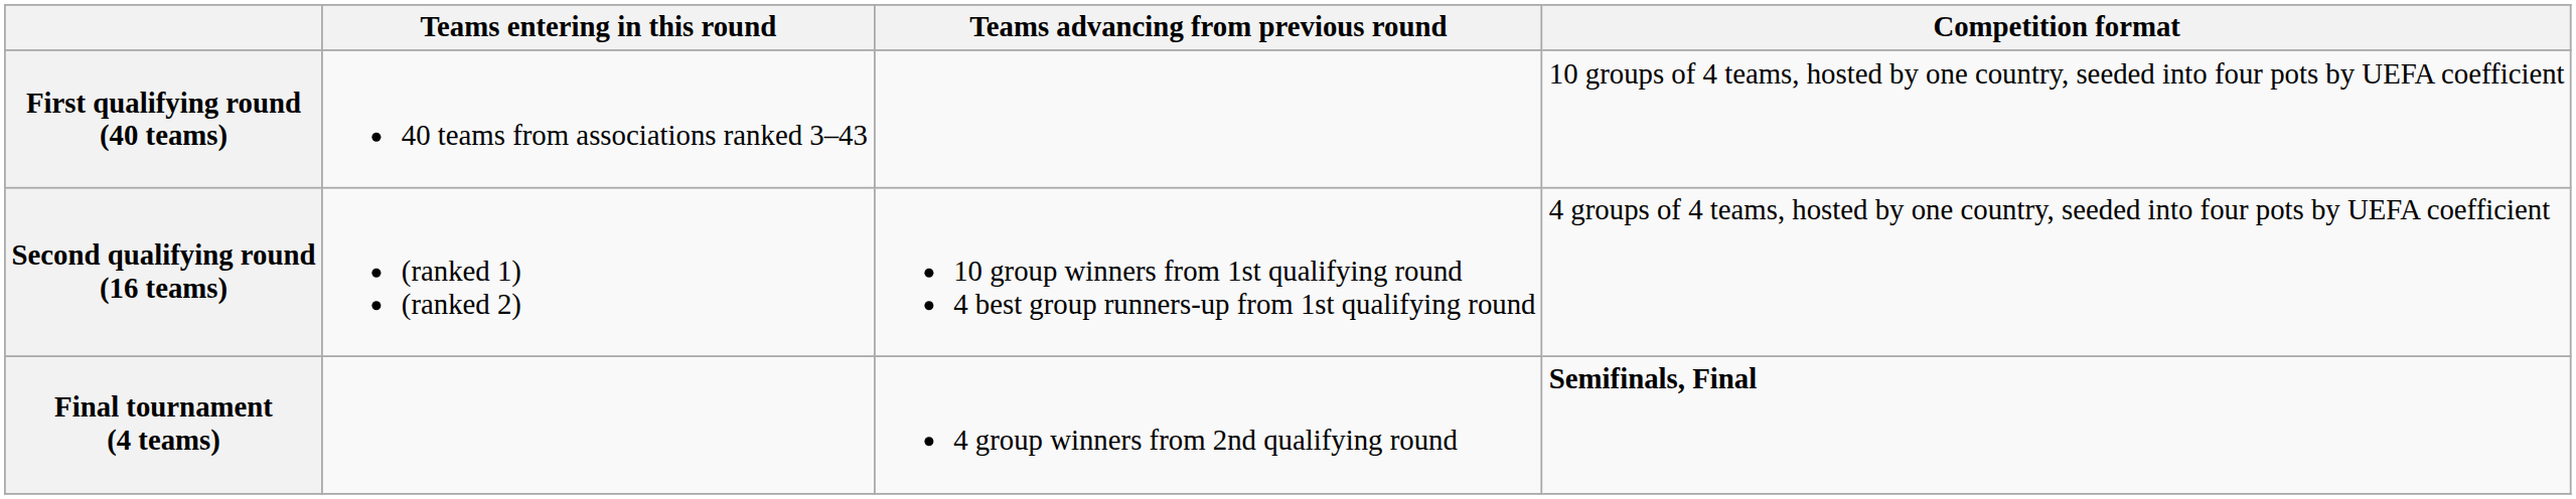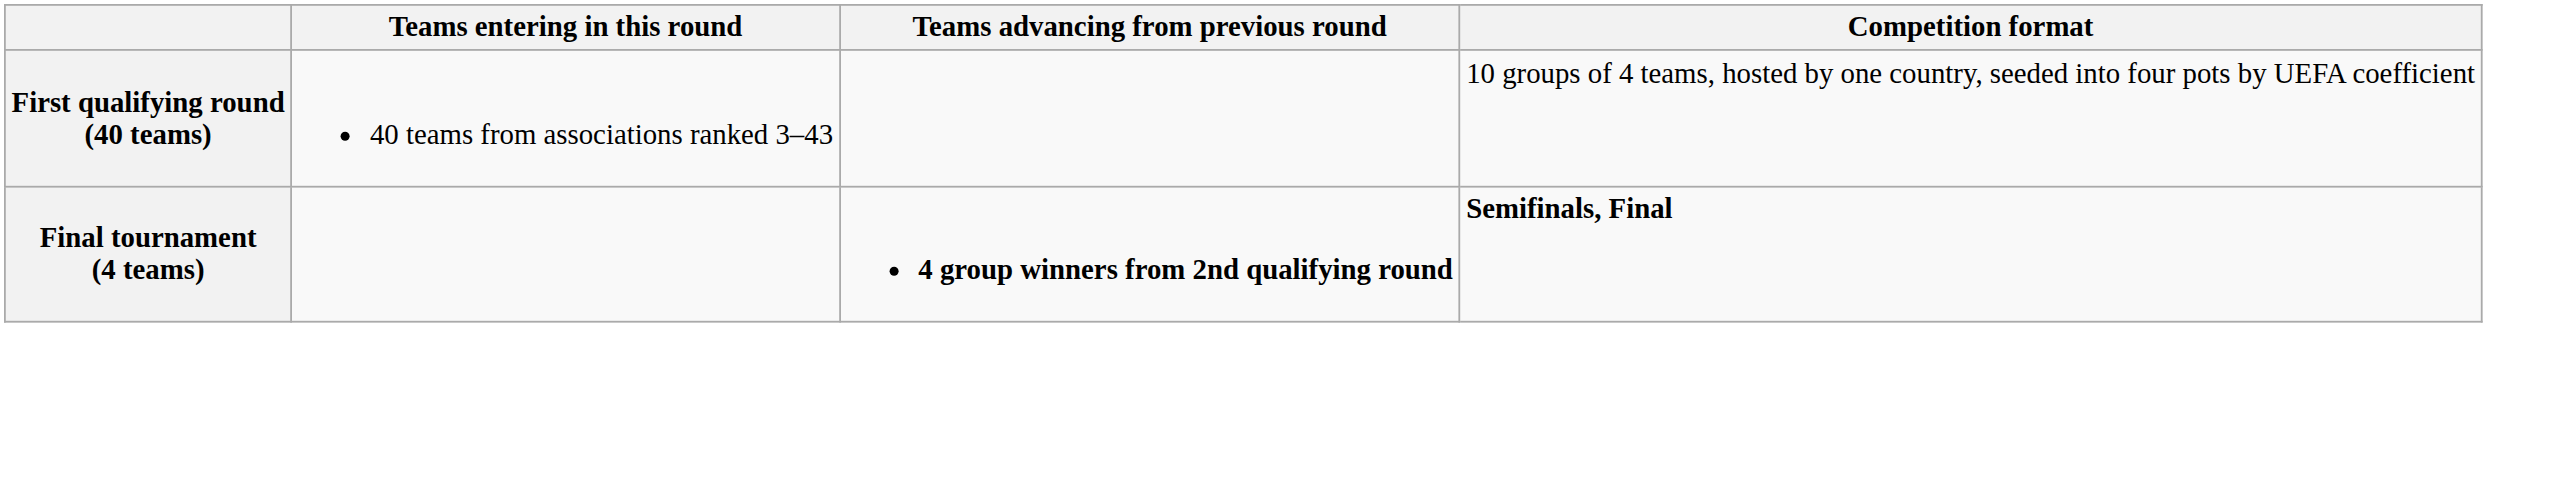 <table class="wikitable">
 <tr>
 <th></th>
 <th>Teams entering in this round</th>
 <th>Teams advancing from previous round</th>
 <th>Competition format</th>
 </tr>
 <tr valign="top">
 <th valign="middle">First qualifying round<br>(40 teams)</th>
 <td><br><ul><li>40 teams from associations ranked 3–43</li></ul></td>
 <td></td>
 <td>10 groups of 4 teams, hosted by one country, seeded into four pots by UEFA coefficient</td>
 </tr>
 <tr valign="top">
-<th valign="middle">Second qualifying round<br>(16 teams)</th>
-<td><br><ul><li> (ranked 1)</li><li> (ranked 2)</li></ul></td>
-<td><br><ul><li>10 group winners from 1st qualifying round</li><li>4 best group runners-up from 1st qualifying round</li></ul></td>
-<td>4 groups of 4 teams, hosted by one country, seeded into four pots by UEFA coefficient</td>
-</tr>
-<tr valign="top">
 <th valign="middle">Final tournament<br>(4 teams)</th>
 <td></td>
-<td><br><ul><li>4 group winners from 2nd qualifying round</li></ul></td>
+<td><strong><br><ul><li>4 group winners from 2nd qualifying round</li></ul></strong></td>
 <td><strong>Semifinals, Final</strong></td>
 </tr>
 </table>
